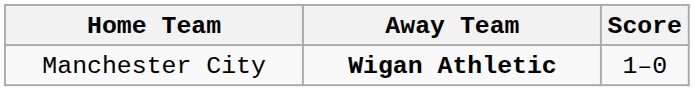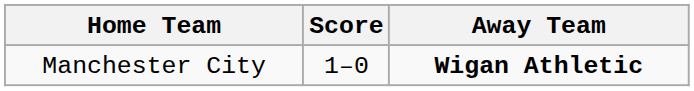 <table class="wikitable" style="text-align:center">
 <tr>
 <th width=150>Home Team</th>
+<th width=20>Score</th>
 <th width=150>Away Team</th>
-<th width=20>Score</th>
 </tr>
 <tr>
 <td>Manchester City</td>
+<td>1–0</td>
 <td><strong>Wigan Athletic</strong></td>
-<td>1–0</td>
 </tr>
 </table>
